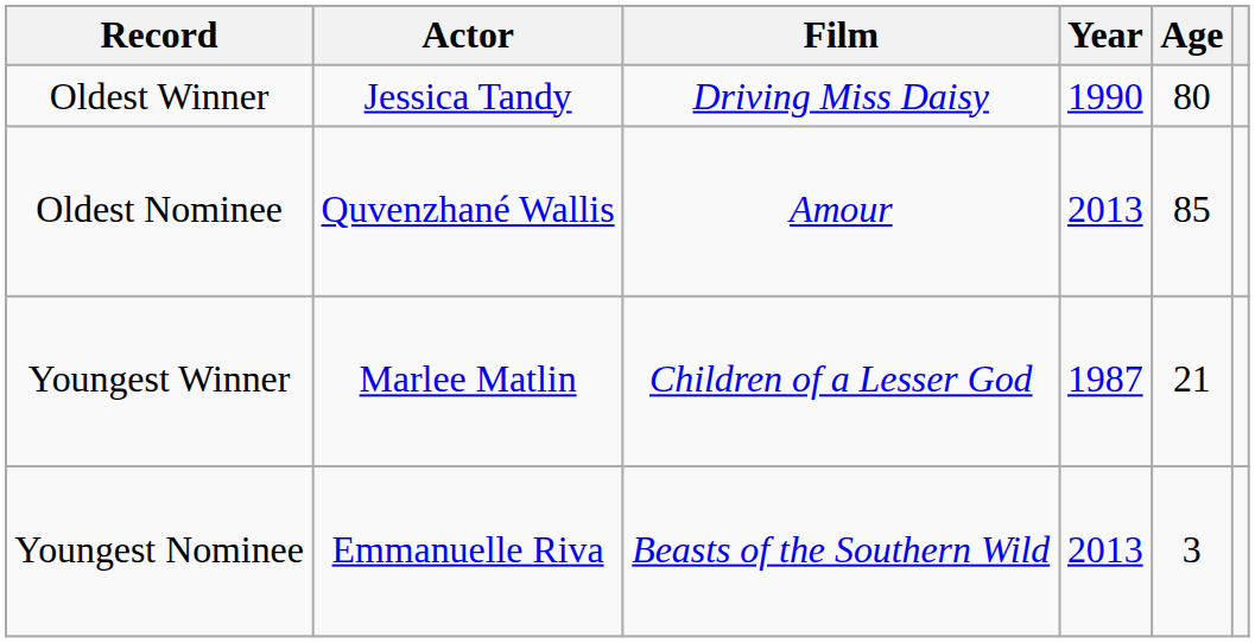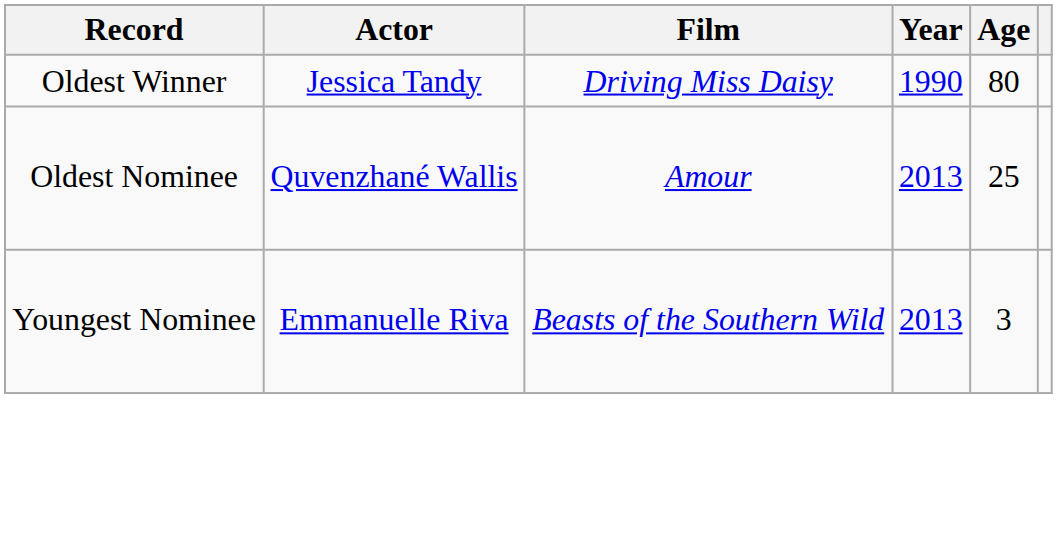 <table class="wikitable sortable plainrowheaders" style="text-align:center;">
 <tr>
 <th scope="col">Record</th>
 <th scope="col">Actor</th>
 <th scope="col">Film</th>
 <th scope="col">Year</th>
 <th scope="col">Age</th>
 <th class="unsortable" scope="col"></th>
 </tr>
 <tr>
 <td>Oldest Winner</td>
 <td><a href='#'>Jessica Tandy</a></td>
 <td><em><a href='#'>Driving Miss Daisy</a></em></td>
 <td><a href='#'>1990</a></td>
 <td>80</td>
 <td></td>
 </tr>
 <tr style="height:4.5em;">
 <td>Oldest Nominee</td>
 <td><a href='#'>Quvenzhané Wallis</a></td>
 <td><em><a href='#'>Amour</a></em></td>
 <td><a href='#'>2013</a></td>
-<td>85</td>
-<td></td>
-</tr>
-<tr style="height:4.5em;">
-<td>Youngest Winner</td>
-<td><a href='#'>Marlee Matlin</a></td>
-<td><em><a href='#'>Children of a Lesser God</a></em></td>
-<td><a href='#'>1987</a></td>
-<td>21</td>
+<td>25</td>
 <td></td>
 </tr>
 <tr style="height:4.5em;">
 <td>Youngest Nominee</td>
 <td><a href='#'>Emmanuelle Riva</a></td>
 <td><em><a href='#'>Beasts of the Southern Wild</a></em></td>
 <td><a href='#'>2013</a></td>
 <td>3</td>
 <td></td>
 </tr>
 </table>
